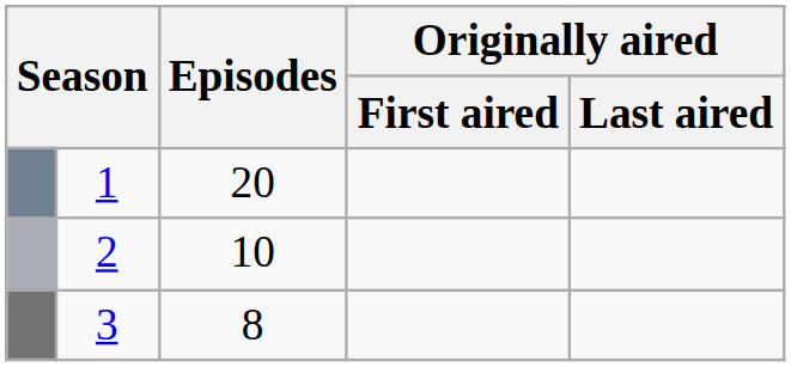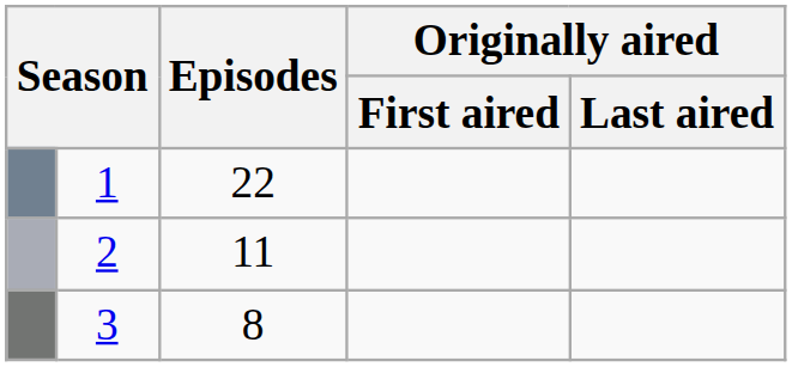 <table class="wikitable plainrowheaders" style="text-align:center;">
 <tr>
 <th colspan="2" rowspan="2">Season</th>
 <th rowspan="2">Episodes</th>
 <th colspan="2">Originally aired</th>
 </tr>
 <tr>
 <th>First aired</th>
 <th>Last aired</th>
 </tr>
 <tr>
 <td style="background: #708090;"></td>
 <td><a href='#'>1</a></td>
-<td>20</td>
+<td>22</td>
 <td></td>
 <td></td>
 </tr>
 <tr>
 <td style="background: #A9ACB6;"></td>
 <td><a href='#'>2</a></td>
-<td>10</td>
+<td>11</td>
 <td></td>
 <td></td>
 </tr>
 <tr>
 <td style="background: #727472;"></td>
 <td><a href='#'>3</a></td>
 <td>8</td>
 <td></td>
 <td></td>
 </tr>
 </table>
